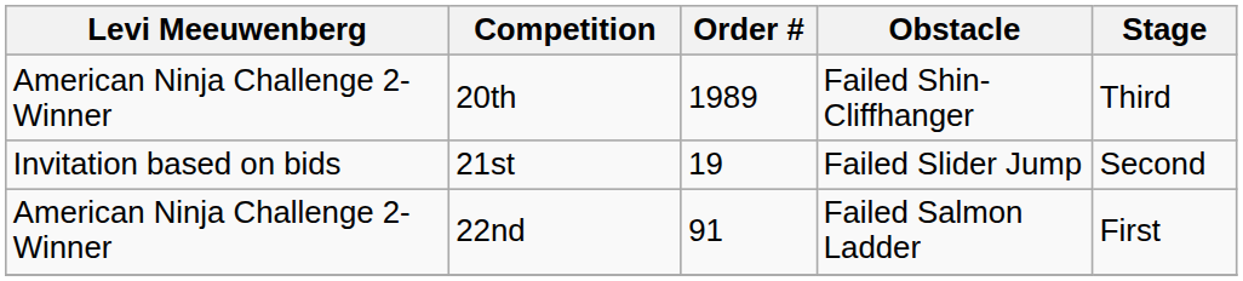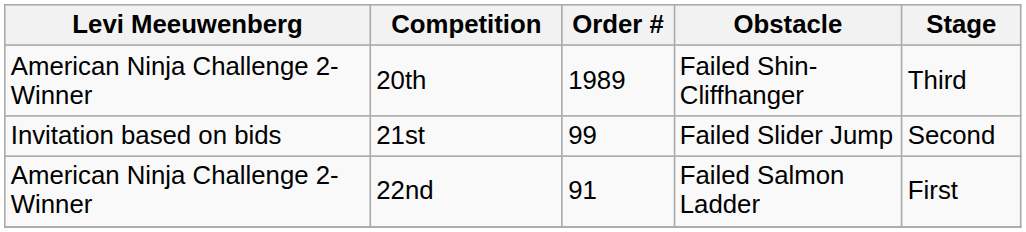 <table class="wikitable" width=50%>
 <tr>
 <th scope="col" width="300px">Levi Meeuwenberg</th>
 <th scope="col" width="125px">Competition</th>
 <th scope="col" width="75px">Order #</th>
 <th scope="col" width="175px">Obstacle</th>
 <th scope="col" width="75px">Stage</th>
 </tr>
 <tr>
 <td>American Ninja Challenge 2-Winner</td>
 <td>20th</td>
 <td>1989</td>
 <td>Failed Shin-Cliffhanger</td>
 <td>Third</td>
 </tr>
 <tr>
 <td>Invitation based on bids</td>
 <td>21st</td>
-<td>19</td>
+<td>99</td>
 <td>Failed Slider Jump</td>
 <td>Second</td>
 </tr>
 <tr>
 <td>American Ninja Challenge 2-Winner</td>
 <td>22nd</td>
 <td>91</td>
 <td>Failed Salmon Ladder</td>
 <td>First</td>
 </tr>
 <tr>
 </tr>
 </table>
